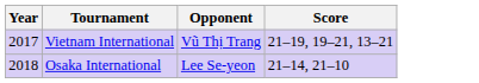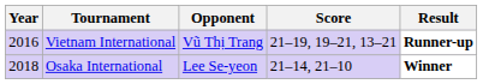 <table class="sortable wikitable" style="font-size: 90%;">
 <tr>
 <th>Year</th>
 <th>Tournament</th>
 <th>Opponent</th>
 <th>Score</th>
+<th>Result</th>
 </tr>
 <tr style="background:#D8CEF6">
-<td align="center">2017</td>
+<td align="center">2016</td>
 <td align="left"><a href='#'>Vietnam International</a></td>
 <td align="left"> <a href='#'>Vũ Thị Trang</a></td>
 <td align="left">21–19, 19–21, 13–21</td>
+<td style="text-align:left; background:white"> <strong>Runner-up</strong></td>
 </tr>
 <tr style="background:#D8CEF6">
 <td align="center">2018</td>
 <td align="left"><a href='#'>Osaka International</a></td>
 <td align="left"> <a href='#'>Lee Se-yeon</a></td>
 <td align="left">21–14, 21–10</td>
+<td style="text-align:left; background:white"> <strong>Winner</strong></td>
 </tr>
 </table>
